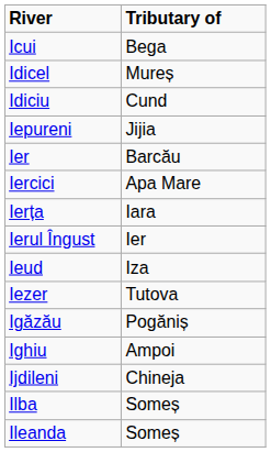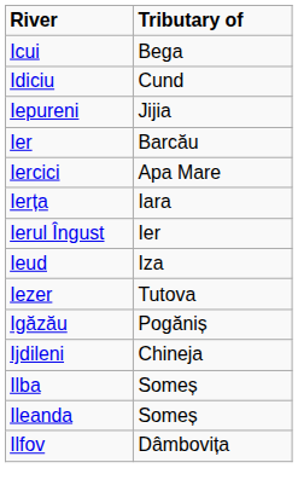 <table class="wikitable">
 <tr>
 <td width="100pt"><strong>River</strong></td>
 <td width="125pt"><strong>Tributary of</strong></td>
 </tr>
 <tr>
 <td><a href='#'>Icui</a></td>
 <td>Bega</td>
-</tr>
-<tr>
-<td><a href='#'>Idicel</a></td>
-<td>Mureș</td>
 </tr>
 <tr>
 <td><a href='#'>Idiciu</a></td>
 <td>Cund</td>
 </tr>
 <tr>
 <td><a href='#'>Iepureni</a></td>
 <td>Jijia</td>
 </tr>
 <tr>
 <td><a href='#'>Ier</a></td>
 <td>Barcău</td>
 </tr>
 <tr>
 <td><a href='#'>Iercici</a></td>
 <td>Apa Mare</td>
 </tr>
 <tr>
 <td><a href='#'>Ierța</a></td>
 <td>Iara</td>
 </tr>
 <tr>
 <td><a href='#'>Ierul Îngust</a></td>
 <td>Ier</td>
 </tr>
 <tr>
 <td><a href='#'>Ieud</a></td>
 <td>Iza</td>
 </tr>
 <tr>
 <td><a href='#'>Iezer</a></td>
 <td>Tutova</td>
 </tr>
 <tr>
 <td><a href='#'>Igăzău</a></td>
 <td>Pogăniș</td>
 </tr>
 <tr>
-<td><a href='#'>Ighiu</a></td>
-<td>Ampoi</td>
-</tr>
-<tr>
 <td><a href='#'>Ijdileni</a></td>
 <td>Chineja</td>
 </tr>
 <tr>
 <td><a href='#'>Ilba</a></td>
 <td>Someș</td>
 </tr>
 <tr>
 <td><a href='#'>Ileanda</a></td>
 <td>Someș</td>
 </tr>
+<tr>
+<td><a href='#'>Ilfov</a></td>
+<td>Dâmbovița</td>
+</tr>
 </table>
